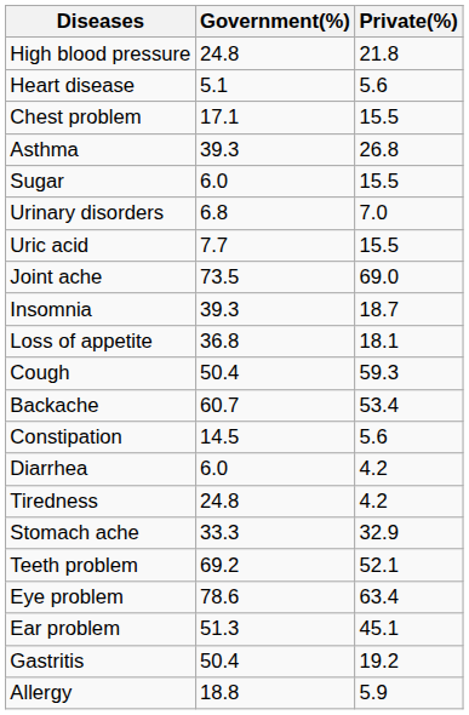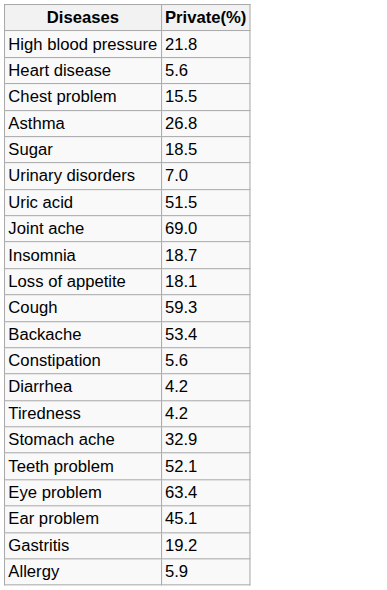 <table class="wikitable sortable">
 <tr>
 <th>Diseases</th>
-<th>Government(%)</th>
 <th>Private(%)</th>
 </tr>
 <tr>
 <td>High blood pressure</td>
-<td>24.8</td>
 <td>21.8</td>
 </tr>
 <tr>
 <td>Heart disease</td>
-<td>5.1</td>
 <td>5.6</td>
 </tr>
 <tr>
 <td>Chest problem</td>
-<td>17.1</td>
 <td>15.5</td>
 </tr>
 <tr>
 <td>Asthma</td>
-<td>39.3</td>
 <td>26.8</td>
 </tr>
 <tr>
 <td>Sugar</td>
-<td>6.0</td>
-<td>15.5</td>
+<td>18.5</td>
 </tr>
 <tr>
 <td>Urinary disorders</td>
-<td>6.8</td>
 <td>7.0</td>
 </tr>
 <tr>
 <td>Uric acid</td>
-<td>7.7</td>
-<td>15.5</td>
+<td>51.5</td>
 </tr>
 <tr>
 <td>Joint ache</td>
-<td>73.5</td>
 <td>69.0</td>
 </tr>
 <tr>
 <td>Insomnia</td>
-<td>39.3</td>
 <td>18.7</td>
 </tr>
 <tr>
 <td>Loss of appetite</td>
-<td>36.8</td>
 <td>18.1</td>
 </tr>
 <tr>
 <td>Cough</td>
-<td>50.4</td>
 <td>59.3</td>
 </tr>
 <tr>
 <td>Backache</td>
-<td>60.7</td>
 <td>53.4</td>
 </tr>
 <tr>
 <td>Constipation</td>
-<td>14.5</td>
 <td>5.6</td>
 </tr>
 <tr>
 <td>Diarrhea</td>
-<td>6.0</td>
 <td>4.2</td>
 </tr>
 <tr>
 <td>Tiredness</td>
-<td>24.8</td>
 <td>4.2</td>
 </tr>
 <tr>
 <td>Stomach ache</td>
-<td>33.3</td>
 <td>32.9</td>
 </tr>
 <tr>
 <td>Teeth problem</td>
-<td>69.2</td>
 <td>52.1</td>
 </tr>
 <tr>
 <td>Eye problem</td>
-<td>78.6</td>
 <td>63.4</td>
 </tr>
 <tr>
 <td>Ear problem</td>
-<td>51.3</td>
 <td>45.1</td>
 </tr>
 <tr>
 <td>Gastritis</td>
-<td>50.4</td>
 <td>19.2</td>
 </tr>
 <tr>
 <td>Allergy</td>
-<td>18.8</td>
 <td>5.9</td>
 </tr>
 </table>
